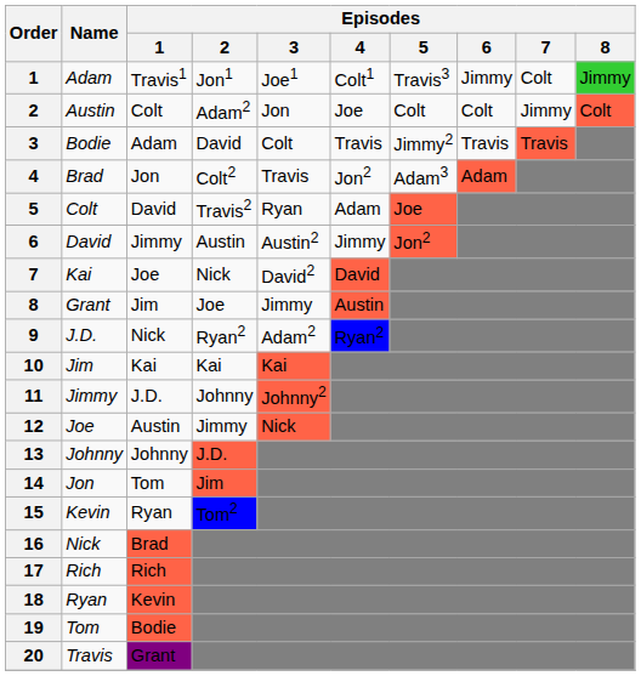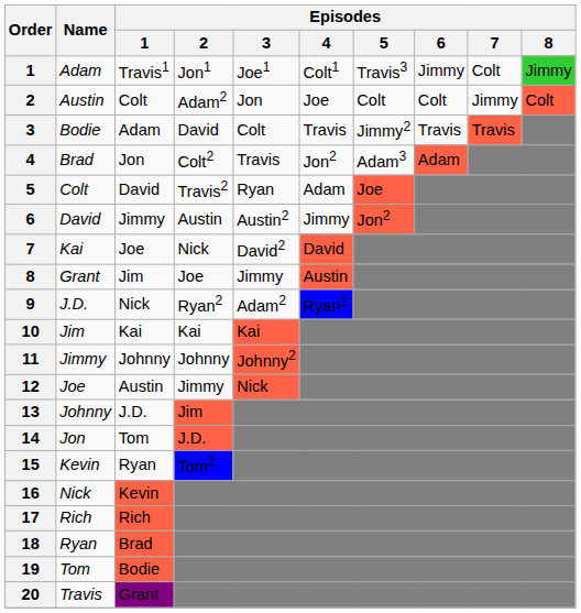 <table class="wikitable">
 <tr>
 <th rowspan=2>Order</th>
 <th rowspan=2>Name</th>
 <th colspan=8>Episodes</th>
 </tr>
 <tr>
 <th>1</th>
 <th>2</th>
 <th>3</th>
 <th>4</th>
 <th>5</th>
 <th>6</th>
 <th>7</th>
 <th>8</th>
 </tr>
 <tr>
 <th>1</th>
 <td><em>Adam</em></td>
 <td>Travis<sup>1</sup></td>
 <td>Jon<sup>1</sup></td>
 <td>Joe<sup>1</sup></td>
 <td>Colt<sup>1</sup></td>
 <td>Travis<sup>3</sup></td>
 <td>Jimmy</td>
 <td>Colt</td>
 <td bgcolor="limegreen">Jimmy</td>
 </tr>
 <tr>
 <th>2</th>
 <td><em> Austin</em></td>
 <td>Colt</td>
 <td>Adam<sup>2</sup></td>
 <td>Jon</td>
 <td>Joe</td>
 <td>Colt</td>
 <td>Colt</td>
 <td>Jimmy</td>
 <td bgcolor="tomato">Colt</td>
 </tr>
 <tr>
 <th>3</th>
 <td><em>Bodie</em></td>
 <td>Adam</td>
 <td>David</td>
 <td>Colt</td>
 <td>Travis</td>
 <td>Jimmy<sup>2</sup></td>
 <td>Travis</td>
 <td bgcolor="tomato">Travis</td>
 <td bgcolor="gray" colspan=1></td>
 </tr>
 <tr>
 <th>4</th>
 <td><em> Brad</em></td>
 <td>Jon</td>
 <td>Colt<sup>2</sup></td>
 <td>Travis</td>
 <td>Jon<sup>2</sup></td>
 <td>Adam<sup>3</sup></td>
 <td bgcolor="tomato">Adam</td>
 <td bgcolor="gray" colspan=2></td>
 </tr>
 <tr>
 <th>5</th>
 <td><em>Colt</em></td>
 <td>David</td>
 <td>Travis<sup>2</sup></td>
 <td>Ryan</td>
 <td>Adam</td>
 <td bgcolor="tomato">Joe</td>
 <td bgcolor="gray" colspan=3></td>
 </tr>
 <tr>
 <th>6</th>
 <td><em>David</em></td>
 <td>Jimmy</td>
 <td>Austin</td>
 <td>Austin<sup>2</sup></td>
 <td>Jimmy</td>
 <td bgcolor="tomato">Jon<sup>2</sup></td>
 <td bgcolor="gray" colspan=3></td>
 </tr>
 <tr>
 <th>7</th>
 <td><em> Kai</em></td>
 <td>Joe</td>
 <td>Nick</td>
 <td>David<sup>2</sup></td>
 <td bgcolor="tomato">David</td>
 <td bgcolor="gray" colspan=4></td>
 </tr>
 <tr>
 <th>8</th>
 <td><em>Grant</em></td>
 <td>Jim</td>
 <td>Joe</td>
 <td>Jimmy</td>
 <td bgcolor="tomato">Austin</td>
 <td bgcolor="gray" colspan=4></td>
 </tr>
 <tr>
 <th>9</th>
 <td><em>J.D.</em></td>
 <td>Nick</td>
 <td>Ryan<sup>2</sup></td>
 <td>Adam<sup>2</sup></td>
 <td bgcolor="blue"><span>Ryan<sup>2</sup></span></td>
 <td bgcolor="gray" colspan=4></td>
 </tr>
 <tr>
 <th>10</th>
 <td><em>Jim</em></td>
 <td>Kai</td>
 <td>Kai</td>
 <td bgcolor="tomato">Kai</td>
 <td bgcolor="gray" colspan=5></td>
 </tr>
 <tr>
 <th>11</th>
 <td><em>Jimmy</em></td>
-<td>J.D.</td>
+<td>Johnny</td>
 <td>Johnny</td>
 <td bgcolor="tomato">Johnny<sup>2</sup></td>
 <td bgcolor="gray" colspan=5></td>
 </tr>
 <tr>
 <th>12</th>
 <td><em>Joe</em></td>
 <td>Austin</td>
 <td>Jimmy</td>
 <td bgcolor="tomato">Nick</td>
 <td bgcolor="gray" colspan=5></td>
 </tr>
 <tr>
 <th>13</th>
 <td><em>Johnny</em></td>
-<td>Johnny</td>
-<td bgcolor="tomato">J.D.</td>
+<td>J.D.</td>
+<td bgcolor="tomato">Jim</td>
 <td bgcolor="gray" colspan=6></td>
 </tr>
 <tr>
 <th>14</th>
 <td><em>Jon</em></td>
 <td>Tom</td>
-<td bgcolor="tomato">Jim</td>
+<td bgcolor="tomato">J.D.</td>
 <td bgcolor="gray" colspan=6></td>
 </tr>
 <tr>
 <th>15</th>
 <td><em>Kevin</em></td>
 <td>Ryan</td>
 <td bgcolor="blue"><span>Tom<sup>2</sup></span></td>
 <td bgcolor="gray" colspan=6></td>
 </tr>
 <tr>
 <th>16</th>
 <td><em>Nick</em></td>
-<td bgcolor="tomato">Brad</td>
+<td bgcolor="tomato">Kevin</td>
 <td bgcolor="gray" colspan=7></td>
 </tr>
 <tr>
 <th>17</th>
 <td><em>Rich</em></td>
 <td bgcolor="tomato">Rich</td>
 <td bgcolor="gray" colspan=7></td>
 </tr>
 <tr>
 <th>18</th>
 <td><em>Ryan</em></td>
-<td bgcolor="tomato">Kevin</td>
+<td bgcolor="tomato">Brad</td>
 <td bgcolor="gray" colspan=7></td>
 </tr>
 <tr>
 <th>19</th>
 <td><em>Tom</em></td>
 <td bgcolor="tomato">Bodie</td>
 <td bgcolor="gray" colspan=7></td>
 </tr>
 <tr>
 <th>20</th>
 <td><em>Travis</em></td>
 <td bgcolor="purple"><span>Grant</span></td>
 <td bgcolor="gray" colspan=7></td>
 </tr>
 <tr>
 </tr>
 </table>
